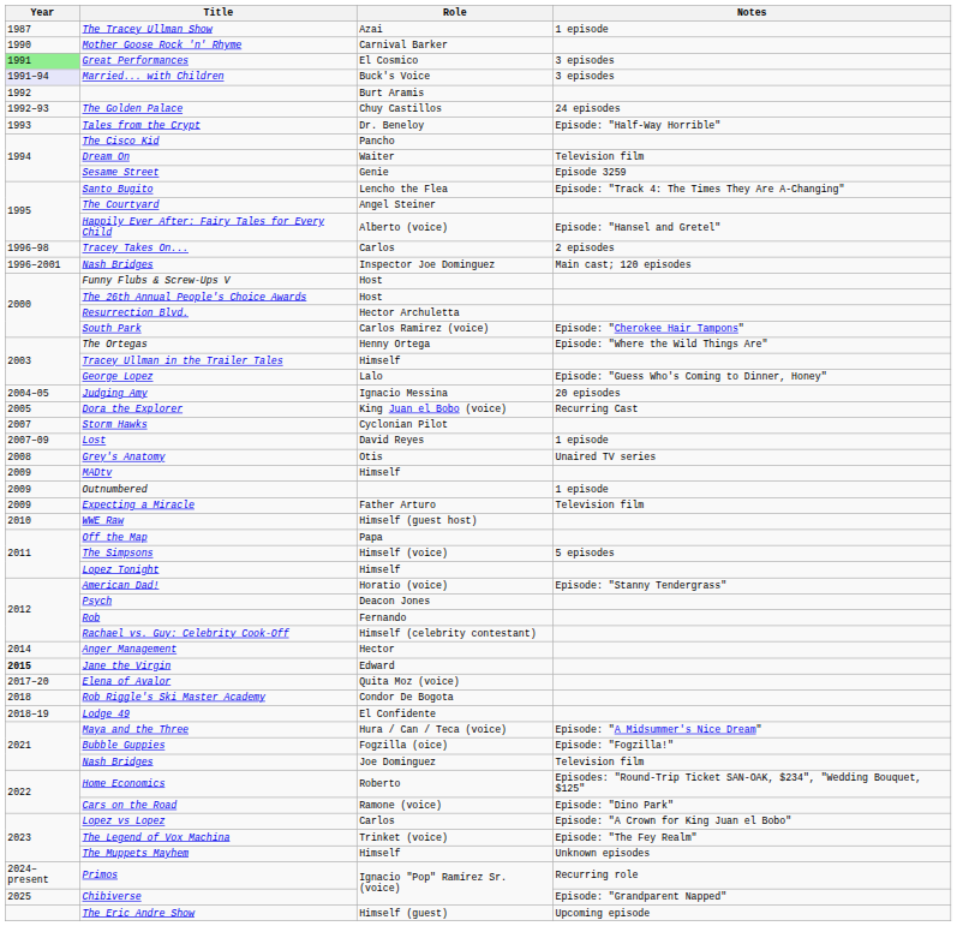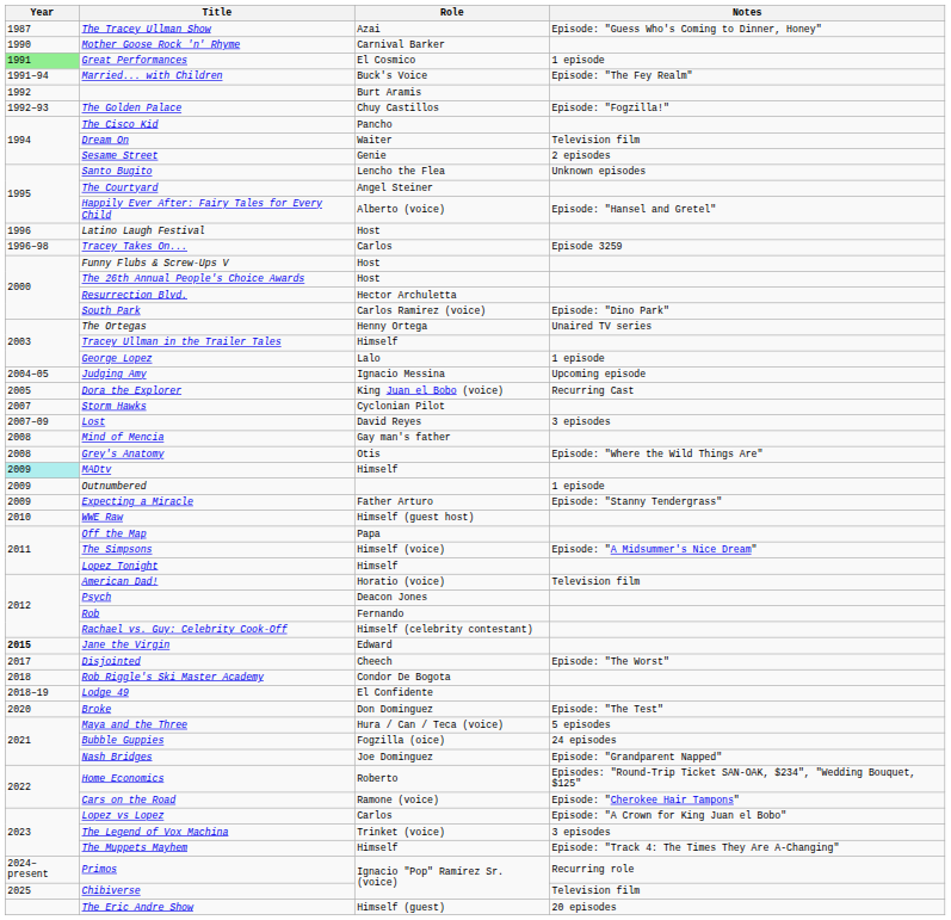 <table class="wikitable sortable">
 <tr>
 <th>Year</th>
 <th>Title</th>
 <th>Role</th>
 <th class="unsortable">Notes</th>
 </tr>
 <tr>
 <td>1987</td>
 <td><em><a href='#'>The Tracey Ullman Show</a></em></td>
 <td>Azai</td>
-<td>1 episode</td>
+<td>Episode: "Guess Who's Coming to Dinner, Honey"</td>
 </tr>
 <tr>
 <td>1990</td>
 <td><em><a href='#'>Mother Goose Rock 'n' Rhyme</a></em></td>
 <td>Carnival Barker</td>
 <td></td>
 </tr>
 <tr>
 <td style="background: lightgreen;">1991</td>
 <td><em><a href='#'>Great Performances</a></em></td>
 <td>El Cosmico</td>
-<td>3 episodes</td>
+<td>1 episode</td>
 </tr>
 <tr>
-<td style="background: lavender;">1991–94</td>
+<td>1991–94</td>
 <td><em><a href='#'>Married... with Children</a></em></td>
 <td>Buck's Voice</td>
-<td>3 episodes</td>
+<td>Episode: "The Fey Realm"</td>
 </tr>
 <tr>
 <td>1992</td>
 <td><em></em></td>
 <td>Burt Aramis</td>
 <td></td>
 </tr>
 <tr>
 <td>1992–93</td>
 <td><em><a href='#'>The Golden Palace</a></em></td>
 <td>Chuy Castillos</td>
-<td>24 episodes</td>
-</tr>
-<tr>
-<td>1993</td>
-<td><em><a href='#'>Tales from the Crypt</a></em></td>
-<td>Dr. Beneloy</td>
-<td>Episode: "Half-Way Horrible"</td>
+<td>Episode: "Fogzilla!"</td>
 </tr>
 <tr>
 <td rowspan="3">1994</td>
 <td><em><a href='#'>The Cisco Kid</a></em></td>
 <td>Pancho</td>
 <td></td>
 </tr>
 <tr>
 <td><em><a href='#'>Dream On</a></em></td>
 <td>Waiter</td>
 <td>Television film</td>
 </tr>
 <tr>
 <td><em><a href='#'>Sesame Street</a></em></td>
 <td>Genie</td>
-<td>Episode 3259</td>
+<td>2 episodes</td>
 </tr>
 <tr>
 <td rowspan="3">1995</td>
 <td><em><a href='#'>Santo Bugito</a></em></td>
 <td>Lencho the Flea</td>
-<td>Episode: "Track 4: The Times They Are A-Changing"</td>
+<td>Unknown episodes</td>
 </tr>
 <tr>
 <td><em><a href='#'>The Courtyard</a></em></td>
 <td>Angel Steiner</td>
 <td></td>
 </tr>
 <tr>
 <td><em><a href='#'>Happily Ever After: Fairy Tales for Every Child</a></em></td>
 <td>Alberto (voice)</td>
 <td>Episode: "Hansel and Gretel"</td>
 </tr>
 <tr>
+<td>1996</td>
+<td><em>Latino Laugh Festival</em></td>
+<td>Host</td>
+<td></td>
+</tr>
+<tr>
 <td>1996–98</td>
 <td><em><a href='#'>Tracey Takes On...</a></em></td>
 <td>Carlos</td>
-<td>2 episodes</td>
-</tr>
-<tr>
-<td>1996–2001</td>
-<td><em><a href='#'>Nash Bridges</a></em></td>
-<td>Inspector Joe Dominguez</td>
-<td>Main cast; 120 episodes</td>
+<td>Episode 3259</td>
 </tr>
 <tr>
 <td rowspan="4">2000</td>
 <td><em>Funny Flubs & Screw-Ups V</em></td>
 <td>Host</td>
 <td></td>
 </tr>
 <tr>
 <td><em><a href='#'>The 26th Annual People's Choice Awards</a></em></td>
 <td>Host</td>
 <td></td>
 </tr>
 <tr>
 <td><em><a href='#'>Resurrection Blvd.</a></em></td>
 <td>Hector Archuletta</td>
 <td></td>
 </tr>
 <tr>
 <td><em><a href='#'>South Park</a></em></td>
 <td>Carlos Ramirez (voice)</td>
-<td>Episode: "<a href='#'>Cherokee Hair Tampons</a>"</td>
+<td>Episode: "Dino Park"</td>
 </tr>
 <tr>
 <td rowspan="3">2003</td>
 <td><em>The Ortegas</em></td>
 <td>Henny Ortega</td>
-<td>Episode: "Where the Wild Things Are"</td>
+<td>Unaired TV series</td>
 </tr>
 <tr>
 <td><em><a href='#'>Tracey Ullman in the Trailer Tales</a></em></td>
 <td>Himself</td>
 <td></td>
 </tr>
 <tr>
 <td><em><a href='#'>George Lopez</a></em></td>
 <td>Lalo</td>
-<td>Episode: "Guess Who's Coming to Dinner, Honey"</td>
+<td>1 episode</td>
 </tr>
 <tr>
 <td>2004–05</td>
 <td><em><a href='#'>Judging Amy</a></em></td>
 <td>Ignacio Messina</td>
-<td>20 episodes</td>
+<td>Upcoming episode</td>
 </tr>
 <tr>
 <td>2005</td>
 <td><em><a href='#'>Dora the Explorer</a></em></td>
 <td>King <a href='#'>Juan el Bobo</a> (voice)</td>
 <td>Recurring Cast</td>
 </tr>
 <tr>
 <td>2007</td>
 <td><em><a href='#'>Storm Hawks</a></em></td>
 <td>Cyclonian Pilot</td>
 <td></td>
 </tr>
 <tr>
 <td>2007–09</td>
 <td><em><a href='#'>Lost</a></em></td>
 <td>David Reyes</td>
-<td>1 episode</td>
+<td>3 episodes</td>
+</tr>
+<tr>
+<td>2008</td>
+<td><em><a href='#'>Mind of Mencia</a></em></td>
+<td>Gay man's father</td>
+<td></td>
 </tr>
 <tr>
 <td>2008</td>
 <td><em><a href='#'>Grey's Anatomy</a></em></td>
 <td>Otis</td>
-<td>Unaired TV series</td>
+<td>Episode: "Where the Wild Things Are"</td>
 </tr>
 <tr>
-<td>2009</td>
+<td style="background: paleturquoise;">2009</td>
 <td><em><a href='#'>MADtv</a></em></td>
 <td>Himself</td>
 <td></td>
 </tr>
 <tr>
 <td>2009</td>
 <td><em>Outnumbered</em></td>
 <td></td>
 <td>1 episode</td>
 </tr>
 <tr>
 <td>2009</td>
 <td><em><a href='#'>Expecting a Miracle</a></em></td>
 <td>Father Arturo</td>
-<td>Television film</td>
+<td>Episode: "Stanny Tendergrass"</td>
 </tr>
 <tr>
 <td>2010</td>
 <td><em><a href='#'>WWE Raw</a></em></td>
 <td>Himself (guest host)</td>
 <td></td>
 </tr>
 <tr>
 <td rowspan="3">2011</td>
 <td><em><a href='#'>Off the Map</a></em></td>
 <td>Papa</td>
 <td></td>
 </tr>
 <tr>
 <td><em><a href='#'>The Simpsons</a></em></td>
 <td>Himself (voice)</td>
-<td>5 episodes</td>
+<td>Episode: "<a href='#'>A Midsummer's Nice Dream</a>"</td>
 </tr>
 <tr>
 <td><em><a href='#'>Lopez Tonight</a></em></td>
 <td>Himself</td>
 <td></td>
 </tr>
 <tr>
 <td rowspan="4">2012</td>
 <td><em><a href='#'>American Dad!</a></em></td>
 <td>Horatio (voice)</td>
-<td>Episode: "Stanny Tendergrass"</td>
+<td>Television film</td>
 </tr>
 <tr>
 <td><em><a href='#'>Psych</a></em></td>
 <td>Deacon Jones</td>
 <td></td>
 </tr>
 <tr>
 <td><em><a href='#'>Rob</a></em></td>
 <td>Fernando</td>
 <td></td>
 </tr>
 <tr>
 <td><em><a href='#'>Rachael vs. Guy: Celebrity Cook-Off</a></em></td>
 <td>Himself (celebrity contestant)</td>
 <td></td>
 </tr>
 <tr>
-<td>2014</td>
-<td><em><a href='#'>Anger Management</a></em></td>
-<td>Hector</td>
-<td></td>
-</tr>
-<tr>
 <td><strong>2015</strong></td>
 <td><em><a href='#'>Jane the Virgin</a></em></td>
 <td>Edward</td>
 <td></td>
 </tr>
 <tr>
-<td>2017–20</td>
-<td><em><a href='#'>Elena of Avalor</a></em></td>
-<td>Quita Moz (voice)</td>
-<td></td>
+<td>2017</td>
+<td><em><a href='#'>Disjointed</a></em></td>
+<td>Cheech</td>
+<td>Episode: "The Worst"</td>
 </tr>
 <tr>
 <td>2018</td>
 <td><em><a href='#'>Rob Riggle's Ski Master Academy</a></em></td>
 <td>Condor De Bogota</td>
 <td></td>
 </tr>
 <tr>
 <td>2018–19</td>
 <td><em><a href='#'>Lodge 49</a></em></td>
 <td>El Confidente</td>
 <td></td>
 </tr>
 <tr>
+<td>2020</td>
+<td><em><a href='#'>Broke</a></em></td>
+<td>Don Dominguez</td>
+<td>Episode: "The Test"</td>
+</tr>
+<tr>
 <td rowspan="3">2021</td>
 <td><em><a href='#'>Maya and the Three</a></em></td>
 <td>Hura / Can / Teca (voice)</td>
-<td>Episode: "<a href='#'>A Midsummer's Nice Dream</a>"</td>
+<td>5 episodes</td>
 </tr>
 <tr>
 <td><em><a href='#'>Bubble Guppies</a></em></td>
 <td>Fogzilla (oice)</td>
-<td>Episode: "Fogzilla!"</td>
+<td>24 episodes</td>
 </tr>
 <tr>
 <td><em><a href='#'>Nash Bridges</a></em></td>
 <td>Joe Dominguez</td>
-<td>Television film</td>
+<td>Episode: "Grandparent Napped"</td>
 </tr>
 <tr>
 <td rowspan="2">2022</td>
 <td><em><a href='#'>Home Economics</a></em></td>
 <td>Roberto</td>
 <td>Episodes: "Round-Trip Ticket SAN-OAK, $234", "Wedding Bouquet, $125"</td>
 </tr>
 <tr>
 <td><em><a href='#'>Cars on the Road</a></em></td>
 <td>Ramone (voice)</td>
-<td>Episode: "Dino Park"</td>
+<td>Episode: "<a href='#'>Cherokee Hair Tampons</a>"</td>
 </tr>
 <tr>
 <td rowspan="3">2023</td>
 <td><em><a href='#'>Lopez vs Lopez</a></em></td>
 <td>Carlos</td>
 <td>Episode: "A Crown for King Juan el Bobo"</td>
 </tr>
 <tr>
 <td><em><a href='#'>The Legend of Vox Machina</a></em></td>
 <td>Trinket (voice)</td>
-<td>Episode: "The Fey Realm"</td>
+<td>3 episodes</td>
 </tr>
 <tr>
 <td><em><a href='#'>The Muppets Mayhem</a></em></td>
 <td>Himself</td>
-<td>Unknown episodes</td>
+<td>Episode: "Track 4: The Times They Are A-Changing"</td>
 </tr>
 <tr>
 <td>2024–present</td>
 <td><em><a href='#'>Primos</a></em></td>
 <td rowspan="2">Ignacio "Pop" Ramírez Sr. (voice)</td>
 <td>Recurring role</td>
 </tr>
 <tr>
 <td>2025</td>
 <td><em><a href='#'>Chibiverse</a></em></td>
-<td>Episode: "Grandparent Napped"</td>
+<td>Television film</td>
 </tr>
 <tr>
 <td></td>
 <td><em><a href='#'>The Eric Andre Show</a></em></td>
 <td>Himself (guest)</td>
-<td>Upcoming episode</td>
+<td>20 episodes</td>
 </tr>
 </table>
